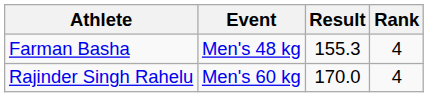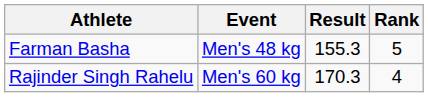 <table class="wikitable" style="font-size:90%">
 <tr>
 <th>Athlete</th>
 <th>Event</th>
 <th>Result</th>
 <th>Rank</th>
 </tr>
 <tr>
 <td><a href='#'>Farman Basha</a></td>
 <td><a href='#'>Men's 48 kg</a></td>
 <td align="center">155.3</td>
-<td align="center">4</td>
+<td align="center">5</td>
 </tr>
 <tr>
 <td><a href='#'>Rajinder Singh Rahelu</a></td>
 <td><a href='#'>Men's 60 kg</a></td>
-<td align="center">170.0</td>
+<td align="center">170.3</td>
 <td align="center">4</td>
 </tr>
 </table>
